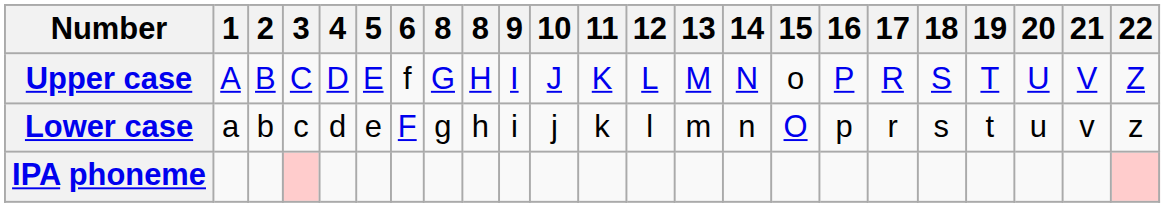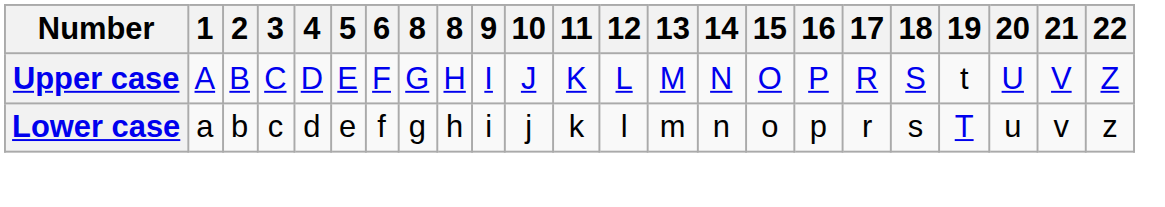 <table class="wikitable" style="text-align:center; table-layout:fixed">
 <tr>
 <th>Number</th>
 <th>1</th>
 <th>2</th>
 <th>3</th>
 <th>4</th>
 <th>5</th>
 <th>6</th>
 <th>8</th>
 <th>8</th>
 <th>9</th>
 <th>10</th>
 <th>11</th>
 <th>12</th>
 <th>13</th>
 <th>14</th>
 <th>15</th>
 <th>16</th>
 <th>17</th>
 <th>18</th>
 <th>19</th>
 <th>20</th>
 <th>21</th>
 <th>22</th>
 </tr>
 <tr>
 <th><a href='#'>Upper case</a></th>
 <td><a href='#'>A</a></td>
 <td><a href='#'>B</a></td>
 <td><a href='#'>C</a></td>
 <td><a href='#'>D</a></td>
 <td><a href='#'>E</a></td>
-<td>f</td>
+<td><a href='#'>F</a></td>
 <td><a href='#'>G</a></td>
 <td><a href='#'>H</a></td>
 <td><a href='#'>I</a></td>
 <td><a href='#'>J</a></td>
 <td><a href='#'>K</a></td>
 <td><a href='#'>L</a></td>
 <td><a href='#'>M</a></td>
 <td><a href='#'>N</a></td>
-<td>o</td>
+<td><a href='#'>O</a></td>
 <td><a href='#'>P</a></td>
 <td><a href='#'>R</a></td>
 <td><a href='#'>S</a></td>
-<td><a href='#'>T</a></td>
+<td>t</td>
 <td><a href='#'>U</a></td>
 <td><a href='#'>V</a></td>
 <td><a href='#'>Z</a></td>
 </tr>
 <tr>
 <th><a href='#'>Lower case</a></th>
 <td>a</td>
 <td>b</td>
 <td>c</td>
 <td>d</td>
 <td>e</td>
-<td><a href='#'>F</a></td>
+<td>f</td>
 <td>g</td>
 <td>h</td>
 <td>i</td>
 <td>j</td>
 <td>k</td>
 <td>l</td>
 <td>m</td>
 <td>n</td>
-<td><a href='#'>O</a></td>
+<td>o</td>
 <td>p</td>
 <td>r</td>
 <td>s</td>
-<td>t</td>
+<td><a href='#'>T</a></td>
 <td>u</td>
 <td>v</td>
 <td>z</td>
 </tr>
-<tr>
-<th><a href='#'>IPA</a> <a href='#'>phoneme</a></th>
-<td></td>
-<td></td>
-<td style="background-color:#fcc"></td>
-<td></td>
-<td></td>
-<td></td>
-<td></td>
-<td></td>
-<td></td>
-<td></td>
-<td></td>
-<td></td>
-<td></td>
-<td></td>
-<td></td>
-<td></td>
-<td></td>
-<td></td>
-<td></td>
-<td></td>
-<td></td>
-<td style="background-color:#fcc"></td>
-</tr>
 </table>
